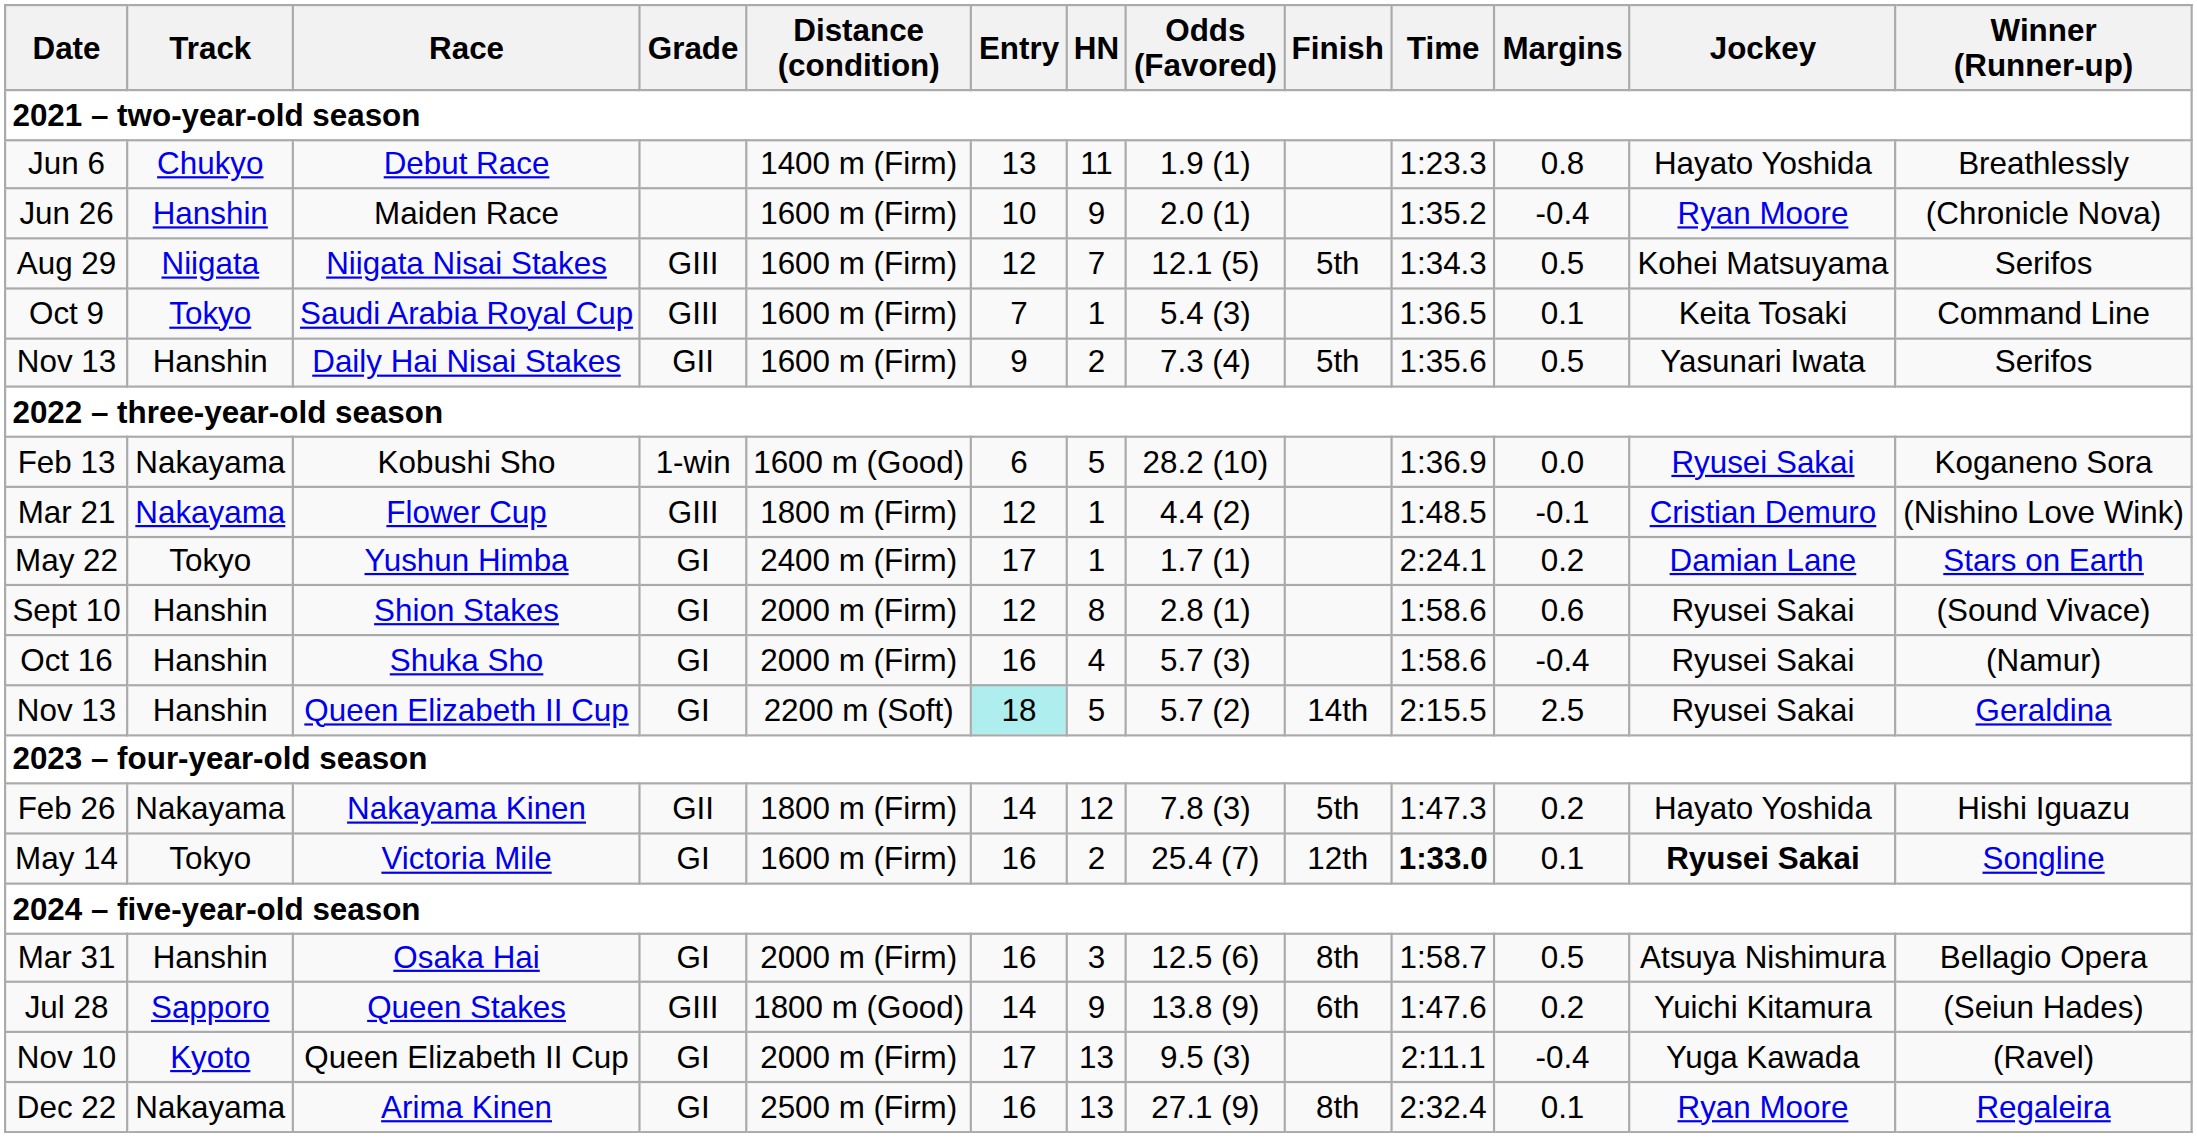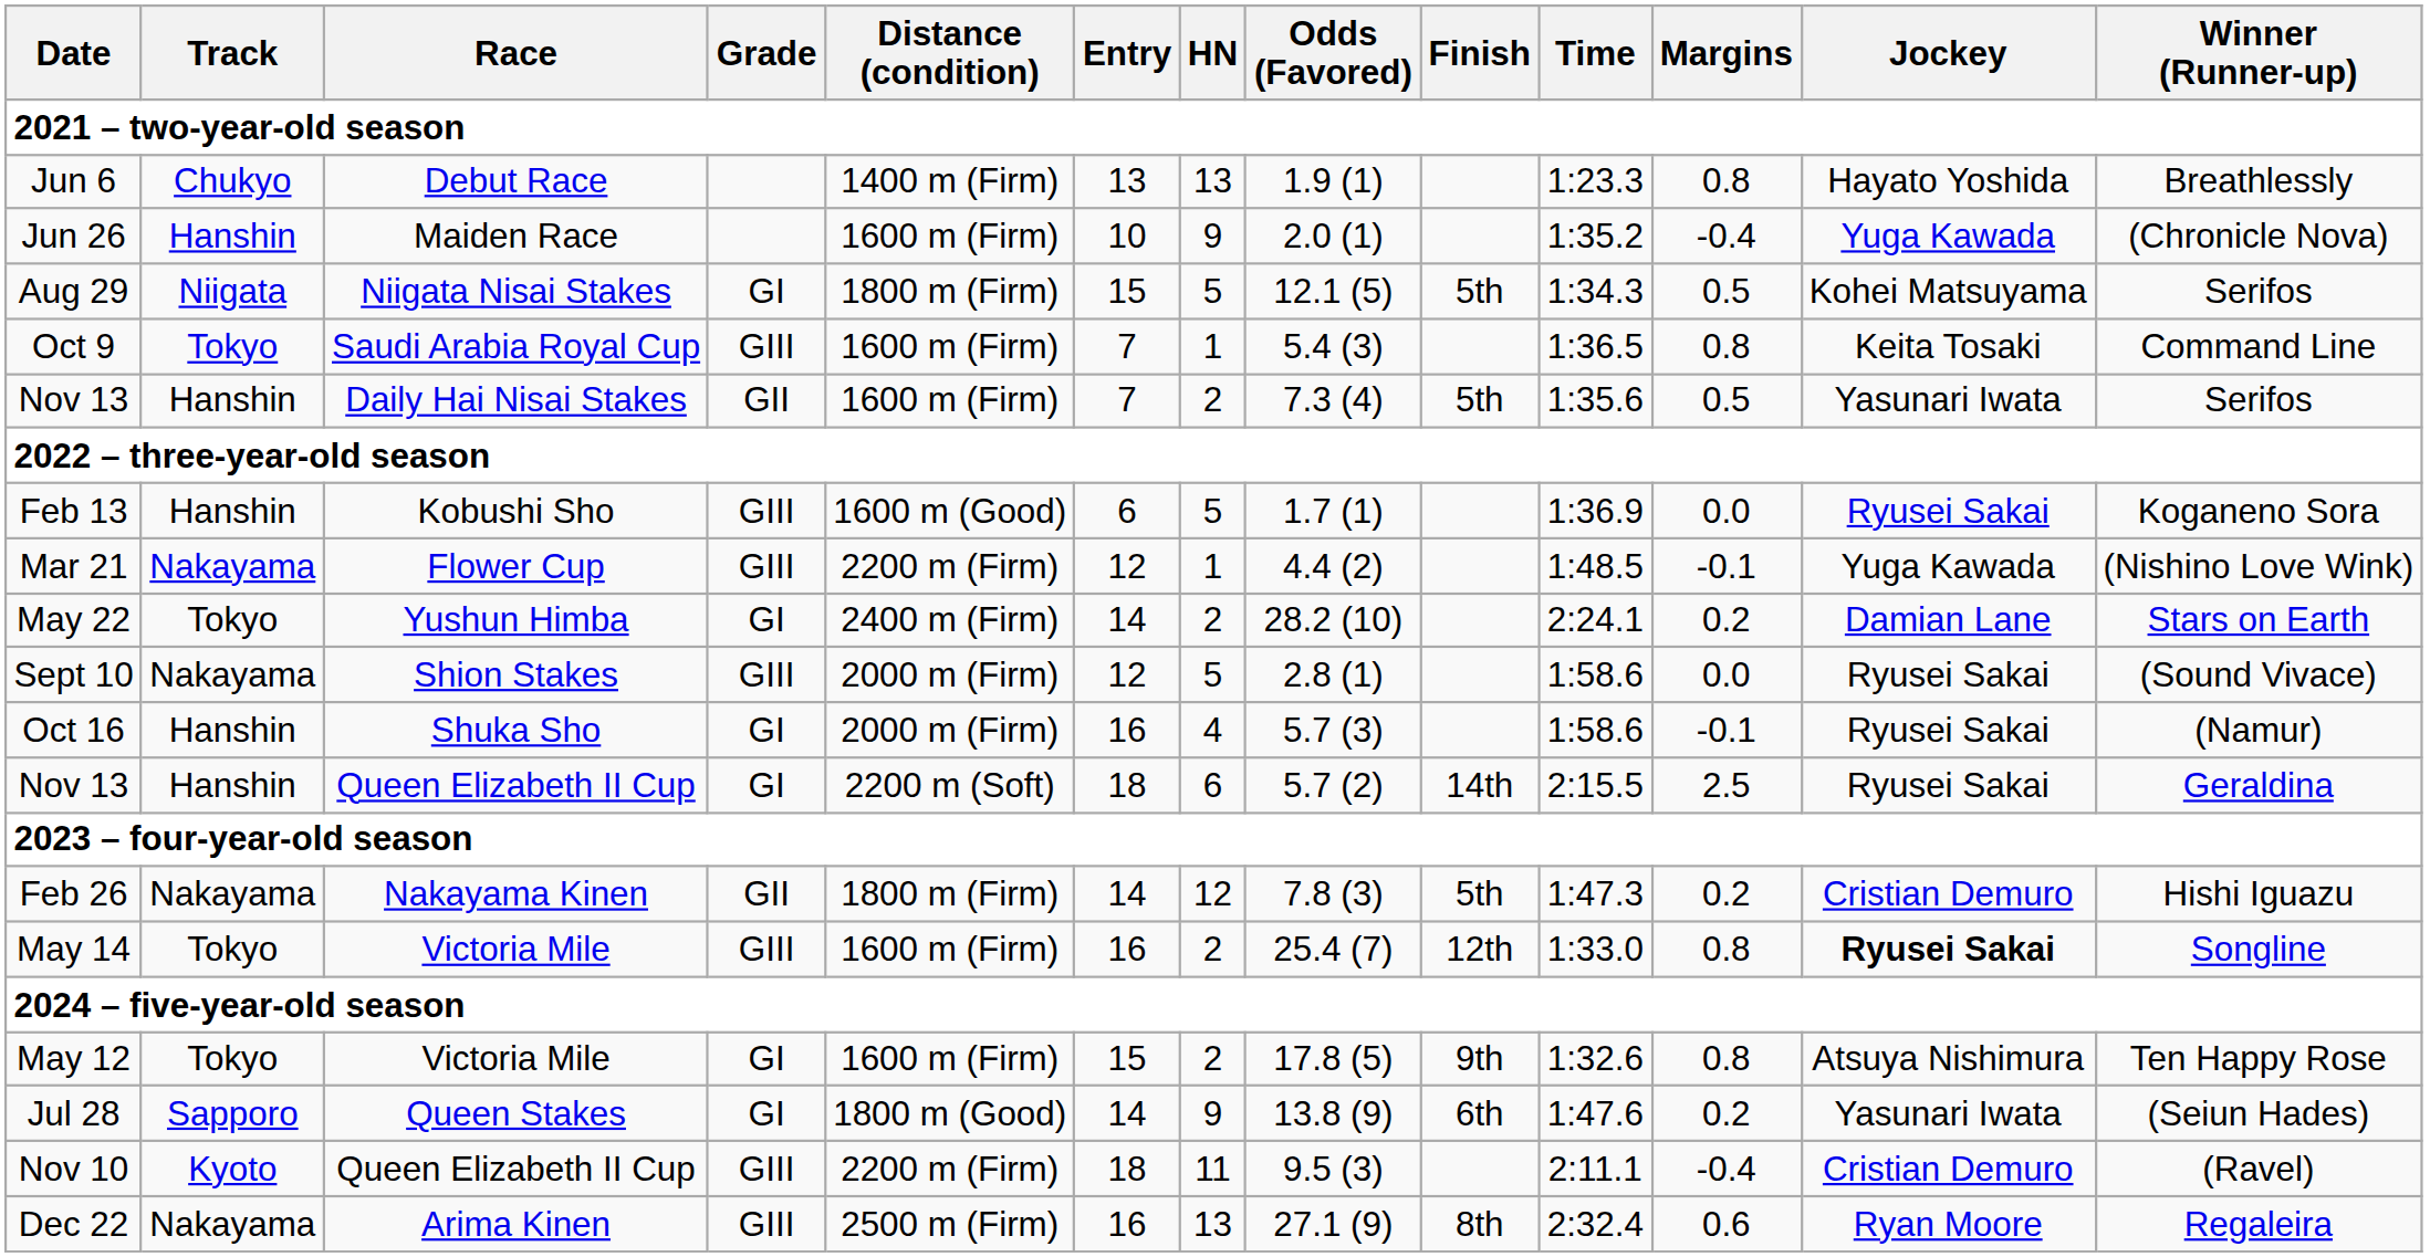 <table class="wikitable" style="border-collapse: collapse; font-size: 90%; text-align: center; white-space: nowrap;">
 <tr>
 <th>Date</th>
 <th>Track</th>
 <th>Race</th>
 <th>Grade</th>
 <th>Distance<br>(condition)</th>
 <th>Entry</th>
 <th>HN</th>
 <th>Odds<br>(Favored)</th>
 <th>Finish</th>
 <th>Time</th>
 <th>Margins</th>
 <th>Jockey</th>
 <th>Winner<br>(Runner-up)</th>
 </tr>
 <tr style="background-color:white">
 <td colspan="13" align="left"><strong>2021 – two-year-old season</strong></td>
 </tr>
 <tr>
 <td>Jun 6</td>
 <td><a href='#'>Chukyo</a></td>
 <td><a href='#'>Debut Race</a></td>
 <td></td>
 <td>1400 m (Firm)</td>
 <td>13</td>
-<td>11</td>
+<td>13</td>
 <td>1.9 (1)</td>
 <td></td>
 <td>1:23.3</td>
 <td>0.8</td>
 <td>Hayato Yoshida</td>
 <td>Breathlessly</td>
 </tr>
 <tr>
 <td>Jun 26</td>
 <td><a href='#'>Hanshin</a></td>
 <td>Maiden Race</td>
 <td></td>
 <td>1600 m (Firm)</td>
 <td>10</td>
 <td>9</td>
 <td>2.0 (1)</td>
 <td></td>
 <td>1:35.2</td>
 <td>-0.4</td>
-<td><a href='#'>Ryan Moore</a></td>
+<td><a href='#'>Yuga Kawada</a></td>
 <td>(Chronicle Nova)</td>
 </tr>
 <tr>
 <td>Aug 29</td>
 <td><a href='#'>Niigata</a></td>
 <td><a href='#'>Niigata Nisai Stakes</a></td>
-<td>GIII</td>
-<td>1600 m (Firm)</td>
-<td>12</td>
-<td>7</td>
+<td>GI</td>
+<td>1800 m (Firm)</td>
+<td>15</td>
+<td>5</td>
 <td>12.1 (5)</td>
 <td>5th</td>
 <td>1:34.3</td>
 <td>0.5</td>
 <td>Kohei Matsuyama</td>
 <td>Serifos</td>
 </tr>
 <tr>
 <td>Oct 9</td>
 <td><a href='#'>Tokyo</a></td>
 <td><a href='#'>Saudi Arabia Royal Cup</a></td>
 <td>GIII</td>
 <td>1600 m (Firm)</td>
 <td>7</td>
 <td>1</td>
 <td>5.4 (3)</td>
 <td></td>
 <td>1:36.5</td>
-<td>0.1</td>
+<td>0.8</td>
 <td>Keita Tosaki</td>
 <td>Command Line</td>
 </tr>
 <tr>
 <td>Nov 13</td>
 <td>Hanshin</td>
 <td><a href='#'>Daily Hai Nisai Stakes</a></td>
 <td>GII</td>
 <td>1600 m (Firm)</td>
-<td>9</td>
+<td>7</td>
 <td>2</td>
 <td>7.3 (4)</td>
 <td>5th</td>
 <td>1:35.6</td>
 <td>0.5</td>
 <td>Yasunari Iwata</td>
 <td>Serifos</td>
 </tr>
 <tr style="background-color:white">
 <td colspan="13" align="left"><strong>2022 – three-year-old season</strong></td>
 </tr>
 <tr>
 <td>Feb 13</td>
-<td>Nakayama</td>
+<td>Hanshin</td>
 <td>Kobushi Sho</td>
-<td>1-win</td>
+<td>GIII</td>
 <td>1600 m (Good)</td>
 <td>6</td>
 <td>5</td>
-<td>28.2 (10)</td>
+<td>1.7 (1)</td>
 <td></td>
 <td>1:36.9</td>
 <td>0.0</td>
 <td><a href='#'>Ryusei Sakai</a></td>
 <td>Koganeno Sora</td>
 </tr>
 <tr>
 <td>Mar 21</td>
 <td><a href='#'>Nakayama</a></td>
 <td><a href='#'>Flower Cup</a></td>
 <td>GIII</td>
-<td>1800 m (Firm)</td>
+<td>2200 m (Firm)</td>
 <td>12</td>
 <td>1</td>
 <td>4.4 (2)</td>
 <td></td>
 <td>1:48.5</td>
 <td>-0.1</td>
-<td><a href='#'>Cristian Demuro</a></td>
+<td>Yuga Kawada</td>
 <td>(Nishino Love Wink)</td>
 </tr>
 <tr>
 <td>May 22</td>
 <td>Tokyo</td>
 <td><a href='#'>Yushun Himba</a></td>
 <td>GI</td>
 <td>2400 m (Firm)</td>
-<td>17</td>
-<td>1</td>
-<td>1.7 (1)</td>
+<td>14</td>
+<td>2</td>
+<td>28.2 (10)</td>
 <td></td>
 <td>2:24.1</td>
 <td>0.2</td>
 <td><a href='#'>Damian Lane</a></td>
 <td><a href='#'>Stars on Earth</a></td>
 </tr>
 <tr>
 <td>Sept 10</td>
-<td>Hanshin</td>
+<td>Nakayama</td>
 <td><a href='#'>Shion Stakes</a></td>
-<td>GI</td>
+<td>GIII</td>
 <td>2000 m (Firm)</td>
 <td>12</td>
-<td>8</td>
+<td>5</td>
 <td>2.8 (1)</td>
 <td></td>
 <td>1:58.6</td>
-<td>0.6</td>
+<td>0.0</td>
 <td>Ryusei Sakai</td>
 <td>(Sound Vivace)</td>
 </tr>
 <tr>
 <td>Oct 16</td>
 <td>Hanshin</td>
 <td><a href='#'>Shuka Sho</a></td>
 <td>GI</td>
 <td>2000 m (Firm)</td>
 <td>16</td>
 <td>4</td>
 <td>5.7 (3)</td>
 <td></td>
 <td>1:58.6</td>
-<td>-0.4</td>
+<td>-0.1</td>
 <td>Ryusei Sakai</td>
 <td>(Namur)</td>
 </tr>
 <tr>
 <td>Nov 13</td>
 <td>Hanshin</td>
 <td><a href='#'>Queen Elizabeth II Cup</a></td>
 <td>GI</td>
 <td>2200 m (Soft)</td>
-<td style="background: paleturquoise;">18</td>
-<td>5</td>
+<td>18</td>
+<td>6</td>
 <td>5.7 (2)</td>
 <td>14th</td>
 <td>2:15.5</td>
 <td>2.5</td>
 <td>Ryusei Sakai</td>
 <td><a href='#'>Geraldina</a></td>
 </tr>
 <tr style="background-color:white">
 <td colspan="13" align="left"><strong>2023 – four-year-old season</strong></td>
 </tr>
 <tr>
 <td>Feb 26</td>
 <td>Nakayama</td>
 <td><a href='#'>Nakayama Kinen</a></td>
 <td>GII</td>
 <td>1800 m (Firm)</td>
 <td>14</td>
 <td>12</td>
 <td>7.8 (3)</td>
 <td>5th</td>
 <td>1:47.3</td>
 <td>0.2</td>
-<td>Hayato Yoshida</td>
+<td><a href='#'>Cristian Demuro</a></td>
 <td>Hishi Iguazu</td>
 </tr>
 <tr>
 <td>May 14</td>
 <td>Tokyo</td>
 <td><a href='#'>Victoria Mile</a></td>
-<td>GI</td>
+<td>GIII</td>
 <td>1600 m (Firm)</td>
 <td>16</td>
 <td>2</td>
 <td>25.4 (7)</td>
 <td>12th</td>
-<td><strong>1:33.0</strong></td>
-<td>0.1</td>
+<td>1:33.0</td>
+<td>0.8</td>
 <td><strong>Ryusei Sakai</strong></td>
 <td><a href='#'>Songline</a></td>
 </tr>
 <tr style="background-color:white">
 <td colspan="13" align="left"><strong>2024 – five-year-old season</strong></td>
 </tr>
 <tr>
-<td>Mar 31</td>
-<td>Hanshin</td>
-<td><a href='#'>Osaka Hai</a></td>
+<td>May 12</td>
+<td>Tokyo</td>
+<td>Victoria Mile</td>
 <td>GI</td>
-<td>2000 m (Firm)</td>
-<td>16</td>
-<td>3</td>
-<td>12.5 (6)</td>
-<td>8th</td>
-<td>1:58.7</td>
-<td>0.5</td>
+<td>1600 m (Firm)</td>
+<td>15</td>
+<td>2</td>
+<td>17.8 (5)</td>
+<td>9th</td>
+<td>1:32.6</td>
+<td>0.8</td>
 <td>Atsuya Nishimura</td>
-<td>Bellagio Opera</td>
+<td>Ten Happy Rose</td>
 </tr>
 <tr>
 <td>Jul 28</td>
 <td><a href='#'>Sapporo</a></td>
 <td><a href='#'>Queen Stakes</a></td>
-<td>GIII</td>
+<td>GI</td>
 <td>1800 m (Good)</td>
 <td>14</td>
 <td>9</td>
 <td>13.8 (9)</td>
 <td>6th</td>
 <td>1:47.6</td>
 <td>0.2</td>
-<td>Yuichi Kitamura</td>
+<td>Yasunari Iwata</td>
 <td>(Seiun Hades)</td>
 </tr>
 <tr>
 <td>Nov 10</td>
 <td><a href='#'>Kyoto</a></td>
 <td>Queen Elizabeth II Cup</td>
-<td>GI</td>
-<td>2000 m (Firm)</td>
-<td>17</td>
-<td>13</td>
+<td>GIII</td>
+<td>2200 m (Firm)</td>
+<td>18</td>
+<td>11</td>
 <td>9.5 (3)</td>
 <td></td>
 <td>2:11.1</td>
 <td>-0.4</td>
-<td>Yuga Kawada</td>
+<td><a href='#'>Cristian Demuro</a></td>
 <td>(Ravel)</td>
 </tr>
 <tr>
 <td>Dec 22</td>
 <td>Nakayama</td>
 <td><a href='#'>Arima Kinen</a></td>
-<td>GI</td>
+<td>GIII</td>
 <td>2500 m (Firm)</td>
 <td>16</td>
 <td>13</td>
 <td>27.1 (9)</td>
 <td>8th</td>
 <td>2:32.4</td>
-<td>0.1</td>
+<td>0.6</td>
 <td><a href='#'>Ryan Moore</a></td>
 <td><a href='#'>Regaleira</a></td>
 </tr>
 </table>
